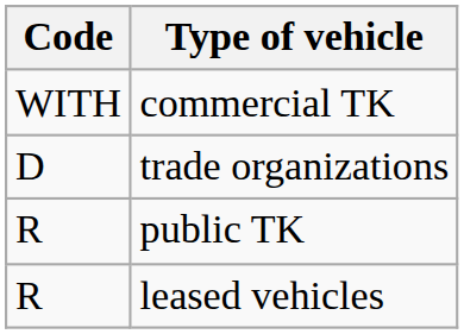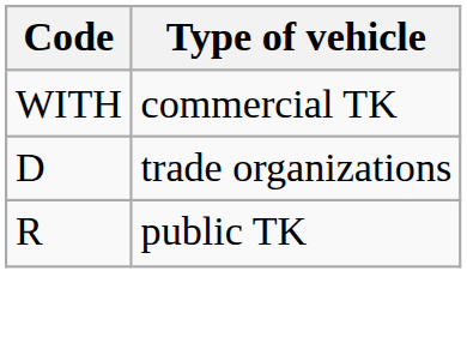 <table class="wikitable">
 <tr>
 <th>Code</th>
 <th>Type of vehicle</th>
 </tr>
 <tr ---->
 <td>WITH</td>
 <td>commercial TK</td>
 </tr>
 <tr ---->
 <td>D</td>
 <td>trade organizations</td>
 </tr>
 <tr ---->
 <td>R</td>
 <td>public TK</td>
 </tr>
-<tr ---->
-<td>R</td>
-<td>leased vehicles</td>
-</tr>
 </table>
